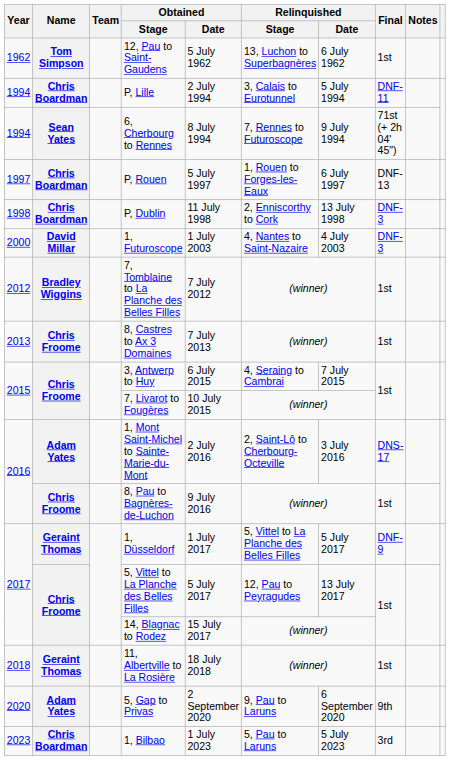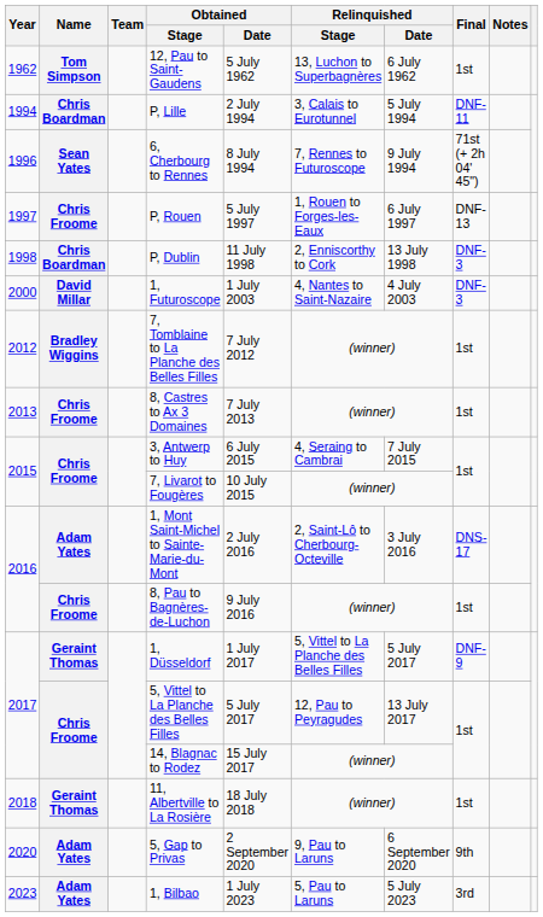 <table class="wikitable plainrowheaders">
 <tr>
 <th scope="col" rowspan="2">Year</th>
 <th scope="col" rowspan="2">Name</th>
 <th scope="col" rowspan="2">Team</th>
 <th scope="col" colspan="2">Obtained</th>
 <th scope="col" colspan="2">Relinquished</th>
 <th scope="col" rowspan="2">Final </th>
 <th scope="col" rowspan="2">Notes</th>
 <th scope="col" rowspan="2"></th>
 </tr>
 <tr>
 <th>Stage</th>
 <th>Date</th>
 <th>Stage</th>
 <th>Date</th>
 </tr>
 <tr>
 <td><a href='#'>1962</a></td>
 <th scope="row"><a href='#'>Tom Simpson</a></th>
 <td></td>
 <td>12, <a href='#'>Pau</a> to <a href='#'>Saint-Gaudens</a></td>
 <td>5 July 1962</td>
 <td>13, <a href='#'>Luchon</a> to <a href='#'>Superbagnères</a></td>
 <td>6 July 1962</td>
 <td>1st</td>
 <td></td>
 <td></td>
 </tr>
 <tr>
 <td><a href='#'>1994</a></td>
 <th scope="row"><a href='#'>Chris Boardman</a></th>
 <td></td>
 <td>P, <a href='#'>Lille</a></td>
 <td>2 July 1994</td>
 <td>3, <a href='#'>Calais</a> to <a href='#'>Eurotunnel</a></td>
 <td>5 July 1994</td>
 <td><a href='#'>DNF-11</a></td>
 <td></td>
 <td rowspan="2"></td>
 </tr>
 <tr>
-<td><a href='#'>1994</a></td>
+<td><a href='#'>1996</a></td>
 <th scope="row"><a href='#'>Sean Yates</a></th>
 <td></td>
 <td>6, <a href='#'>Cherbourg</a> to <a href='#'>Rennes</a></td>
 <td>8 July 1994</td>
 <td>7, <a href='#'>Rennes</a> to <a href='#'>Futuroscope</a></td>
 <td>9 July 1994</td>
 <td>71st (+ 2h 04' 45")</td>
 <td></td>
 </tr>
 <tr>
 <td><a href='#'>1997</a></td>
-<th scope="row"><a href='#'>Chris Boardman</a></th>
+<th scope="row"><a href='#'>Chris Froome</a></th>
 <td></td>
 <td>P, <a href='#'>Rouen</a></td>
 <td>5 July 1997</td>
 <td>1, <a href='#'>Rouen</a> to <a href='#'>Forges-les-Eaux</a></td>
 <td>6 July 1997</td>
 <td>DNF-13</td>
 <td></td>
 <td></td>
 </tr>
 <tr>
 <td><a href='#'>1998</a></td>
 <th scope="row"><a href='#'>Chris Boardman</a></th>
 <td></td>
 <td>P, <a href='#'>Dublin</a></td>
 <td>11 July 1998</td>
 <td>2, <a href='#'>Enniscorthy</a> to <a href='#'>Cork</a></td>
 <td>13 July 1998</td>
 <td><a href='#'>DNF-3</a></td>
 <td></td>
 <td></td>
 </tr>
 <tr>
 <td><a href='#'>2000</a></td>
 <th scope="row"><a href='#'>David Millar</a></th>
 <td></td>
 <td>1, <a href='#'>Futuroscope</a></td>
 <td>1 July 2003</td>
 <td>4, <a href='#'>Nantes</a> to <a href='#'>Saint-Nazaire</a></td>
 <td>4 July 2003</td>
 <td><a href='#'>DNF-3</a></td>
 <td></td>
 <td></td>
 </tr>
 <tr>
 <td><a href='#'>2012</a></td>
 <th scope="row"><a href='#'>Bradley Wiggins</a></th>
 <td></td>
 <td>7, <a href='#'>Tomblaine</a> to <a href='#'>La Planche des Belles Filles</a></td>
 <td>7 July 2012</td>
 <td colspan="2" style="text-align:center;"><em>(winner)</em></td>
 <td>1st</td>
 <td></td>
 <td></td>
 </tr>
 <tr>
 <td><a href='#'>2013</a></td>
 <th scope="row"><a href='#'>Chris Froome</a></th>
 <td></td>
 <td>8, <a href='#'>Castres</a> to <a href='#'>Ax 3 Domaines</a></td>
 <td>7 July 2013</td>
 <td colspan="2" style="text-align:center;"><em>(winner)</em></td>
 <td>1st</td>
 <td></td>
 <td></td>
 </tr>
 <tr>
 <td rowspan="2"><a href='#'>2015</a></td>
 <th scope="row" rowspan="2"><a href='#'>Chris Froome</a></th>
 <td rowspan="2"></td>
 <td>3, <a href='#'>Antwerp</a> to <a href='#'>Huy</a></td>
 <td>6 July 2015</td>
 <td>4, <a href='#'>Seraing</a> to <a href='#'>Cambrai</a></td>
 <td>7 July 2015</td>
 <td ! scope="col" rowspan="2">1st</td>
 <td ! scope="col" rowspan="2"></td>
 <td rowspan="2"></td>
 </tr>
 <tr>
 <td>7, <a href='#'>Livarot</a> to <a href='#'>Fougères</a></td>
 <td>10 July 2015</td>
 <td colspan="2" style="text-align:center;"><em>(winner)</em></td>
 </tr>
 <tr>
 <td rowspan="2"><a href='#'>2016</a></td>
 <th scope="row"><a href='#'>Adam Yates</a></th>
 <td></td>
 <td>1, <a href='#'>Mont Saint-Michel</a> to <a href='#'>Sainte-Marie-du-Mont</a></td>
 <td>2 July 2016</td>
 <td>2, <a href='#'>Saint-Lô</a> to <a href='#'>Cherbourg-Octeville</a></td>
 <td>3 July 2016</td>
 <td><a href='#'>DNS-17</a></td>
 <td></td>
 <td rowspan="2"></td>
 </tr>
 <tr>
 <th scope="row"><a href='#'>Chris Froome</a></th>
 <td></td>
 <td>8, <a href='#'>Pau</a> to <a href='#'>Bagnères-de-Luchon</a></td>
 <td>9 July 2016</td>
 <td colspan="2" style="text-align:center;"><em>(winner)</em></td>
 <td>1st</td>
 <td></td>
 </tr>
 <tr>
 <td rowspan="3"><a href='#'>2017</a></td>
 <th scope="row"><a href='#'>Geraint Thomas</a></th>
 <td rowspan="3"></td>
 <td>1, <a href='#'>Düsseldorf</a></td>
 <td>1 July 2017</td>
 <td>5, <a href='#'>Vittel</a> to <a href='#'>La Planche des Belles Filles</a></td>
 <td>5 July 2017</td>
 <td><a href='#'>DNF-9</a></td>
 <td></td>
 <td rowspan="3"></td>
 </tr>
 <tr>
 <th scope="row" rowspan="2"><a href='#'>Chris Froome</a></th>
 <td>5, <a href='#'>Vittel</a> to <a href='#'>La Planche des Belles Filles</a></td>
 <td>5 July 2017</td>
 <td>12, <a href='#'>Pau</a> to <a href='#'>Peyragudes</a></td>
 <td>13 July 2017</td>
 <td rowspan="2">1st</td>
 </tr>
 <tr>
 <td>14, <a href='#'>Blagnac</a> to <a href='#'>Rodez</a></td>
 <td>15 July 2017</td>
 <td colspan="2" style="text-align:center;"><em>(winner)</em></td>
 </tr>
 <tr>
 <td><a href='#'>2018</a></td>
 <th scope="row"><a href='#'>Geraint Thomas</a></th>
 <td></td>
 <td>11, <a href='#'>Albertville</a> to <a href='#'>La Rosière</a></td>
 <td>18 July 2018</td>
 <td colspan=2 align="center"><em>(winner)</em></td>
 <td>1st</td>
 <td></td>
 <td></td>
 </tr>
 <tr>
 <td><a href='#'>2020</a></td>
 <th scope="row"><a href='#'>Adam Yates</a></th>
 <td></td>
 <td>5, <a href='#'>Gap</a> to <a href='#'>Privas</a></td>
 <td>2 September 2020</td>
 <td>9, <a href='#'>Pau</a> to <a href='#'>Laruns</a></td>
 <td>6 September 2020</td>
 <td>9th</td>
 <td></td>
 <td></td>
 </tr>
 <tr>
 <td><a href='#'>2023</a></td>
-<th scope="row"><a href='#'>Chris Boardman</a></th>
+<th scope="row"><a href='#'>Adam Yates</a></th>
 <td></td>
 <td>1, <a href='#'>Bilbao</a></td>
 <td>1 July 2023</td>
 <td>5, <a href='#'>Pau</a> to <a href='#'>Laruns</a></td>
 <td>5 July 2023</td>
 <td>3rd</td>
 <td></td>
 <td></td>
 </tr>
 </table>
